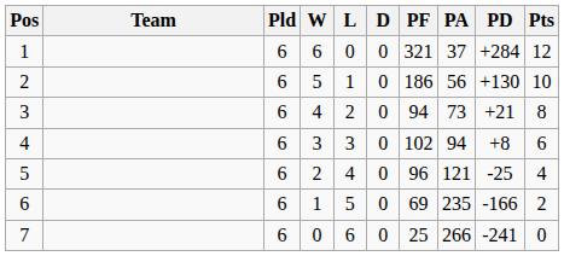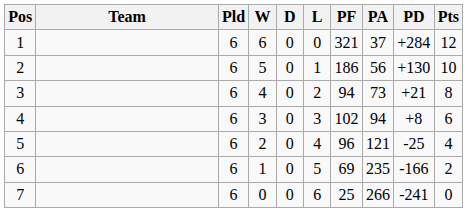 <table class="wikitable" style="text-align:center">
 <tr>
 <th width=20 abbr="Position">Pos</th>
 <th width=175>Team</th>
 <th width=20 abbr="Played">Pld</th>
 <th width=20 abbr="Won">W</th>
+<th width=20 abbr="Drawn">D</th>
 <th width=20 abbr="Lost">L</th>
-<th width=20 abbr="Drawn">D</th>
 <th width=20 abbr="Points for">PF</th>
 <th width=20 abbr="Points against">PA</th>
 <th width=25 abbr="Points difference">PD</th>
 <th width=20 abbr="Points">Pts</th>
 </tr>
 <tr>
 <td>1</td>
 <td style="text-align:left"></td>
 <td>6</td>
 <td>6</td>
 <td>0</td>
 <td>0</td>
 <td>321</td>
 <td>37</td>
 <td>+284</td>
 <td>12</td>
 </tr>
 <tr>
 <td>2</td>
 <td style="text-align:left"></td>
 <td>6</td>
 <td>5</td>
+<td>0</td>
 <td>1</td>
-<td>0</td>
 <td>186</td>
 <td>56</td>
 <td>+130</td>
 <td>10</td>
 </tr>
 <tr>
 <td>3</td>
 <td style="text-align:left"></td>
 <td>6</td>
 <td>4</td>
+<td>0</td>
 <td>2</td>
-<td>0</td>
 <td>94</td>
 <td>73</td>
 <td>+21</td>
 <td>8</td>
 </tr>
 <tr>
 <td>4</td>
 <td style="text-align:left"></td>
 <td>6</td>
 <td>3</td>
+<td>0</td>
 <td>3</td>
-<td>0</td>
 <td>102</td>
 <td>94</td>
 <td>+8</td>
 <td>6</td>
 </tr>
 <tr>
 <td>5</td>
 <td style="text-align:left"></td>
 <td>6</td>
 <td>2</td>
+<td>0</td>
 <td>4</td>
-<td>0</td>
 <td>96</td>
 <td>121</td>
 <td>-25</td>
 <td>4</td>
 </tr>
 <tr>
 <td>6</td>
 <td style="text-align:left"></td>
 <td>6</td>
 <td>1</td>
+<td>0</td>
 <td>5</td>
-<td>0</td>
 <td>69</td>
 <td>235</td>
 <td>-166</td>
 <td>2</td>
 </tr>
 <tr>
 <td>7</td>
 <td style="text-align:left"></td>
 <td>6</td>
 <td>0</td>
+<td>0</td>
 <td>6</td>
-<td>0</td>
 <td>25</td>
 <td>266</td>
 <td>-241</td>
 <td>0</td>
 </tr>
 </table>
